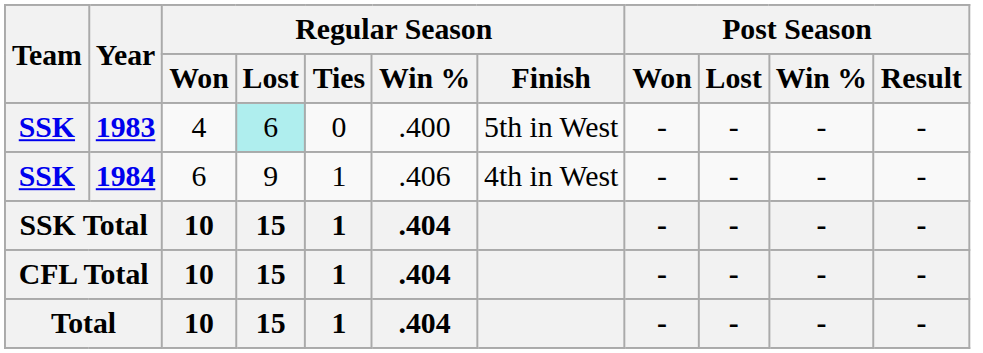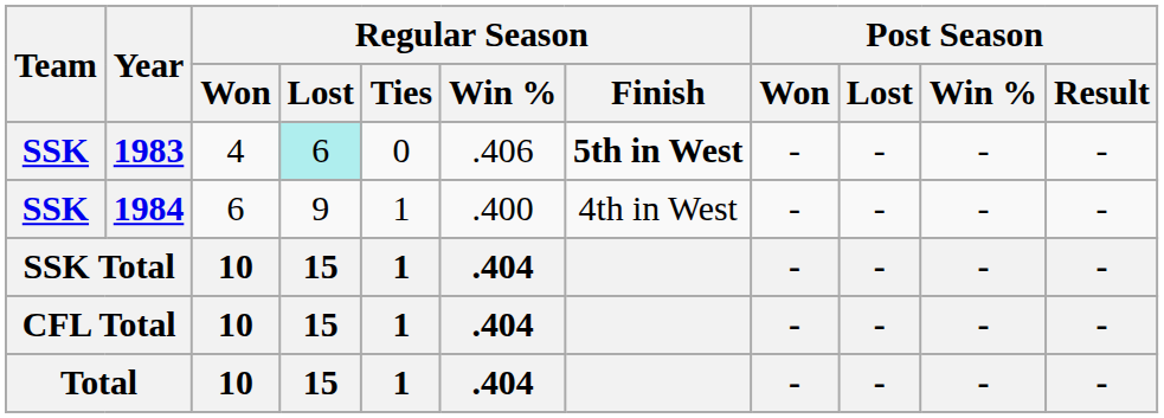 <table class="wikitable" style="font-size: 95%; text-align:center;">
 <tr>
 <th rowspan="2">Team</th>
 <th rowspan="2">Year</th>
 <th colspan="5">Regular Season</th>
 <th colspan="4">Post Season</th>
 </tr>
 <tr>
 <th>Won</th>
 <th>Lost</th>
 <th>Ties</th>
 <th>Win %</th>
 <th>Finish</th>
 <th>Won</th>
 <th>Lost</th>
 <th>Win %</th>
 <th>Result</th>
 </tr>
 <tr>
 <th><a href='#'>SSK</a></th>
 <th><a href='#'>1983</a></th>
 <td>4</td>
 <td style="background: paleturquoise;">6</td>
 <td>0</td>
-<td>.400</td>
-<td>5th in West</td>
+<td>.406</td>
+<td><strong>5th in West</strong></td>
 <td>-</td>
 <td>-</td>
 <td>-</td>
 <td>-</td>
 </tr>
 <tr>
 <th><a href='#'>SSK</a></th>
 <th><a href='#'>1984</a></th>
 <td>6</td>
 <td>9</td>
 <td>1</td>
-<td>.406</td>
+<td>.400</td>
 <td>4th in West</td>
 <td>-</td>
 <td>-</td>
 <td>-</td>
 <td>-</td>
 </tr>
 <tr>
 <th colspan="2">SSK Total</th>
 <th>10</th>
 <th>15</th>
 <th>1</th>
 <th>.404</th>
 <th></th>
 <th>-</th>
 <th>-</th>
 <th>-</th>
 <th>-</th>
 </tr>
 <tr>
 <th colspan="2">CFL Total</th>
 <th>10</th>
 <th>15</th>
 <th>1</th>
 <th>.404</th>
 <th></th>
 <th>-</th>
 <th>-</th>
 <th>-</th>
 <th>-</th>
 </tr>
 <tr>
 <th colspan="2">Total</th>
 <th>10</th>
 <th>15</th>
 <th>1</th>
 <th>.404</th>
 <th></th>
 <th>-</th>
 <th>-</th>
 <th>-</th>
 <th>-</th>
 </tr>
 </table>
